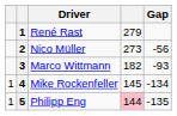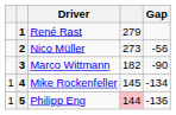 <table class="wikitable" style="font-size: 90%;">
 <tr>
 <th></th>
 <th></th>
 <th>Driver</th>
 <th></th>
 <th>Gap</th>
 </tr>
 <tr>
 <td align="left"></td>
 <th>1</th>
 <td> <a href='#'>René Rast</a></td>
 <td align="right">279</td>
 <td align="right"></td>
 </tr>
 <tr>
 <td align="left"></td>
 <th>2</th>
 <td> <a href='#'>Nico Müller</a></td>
 <td align="right">273</td>
 <td align="right">-56</td>
 </tr>
 <tr>
 <td align="left"></td>
 <th>3</th>
 <td> <a href='#'>Marco Wittmann</a></td>
 <td align="right">182</td>
-<td align="right">-93</td>
+<td align="right">-90</td>
 </tr>
 <tr>
 <td align="left"> 1</td>
 <th>4</th>
 <td> <a href='#'>Mike Rockenfeller</a></td>
 <td align="right">145</td>
 <td align="right">-134</td>
 </tr>
 <tr>
 <td align="left"> 1</td>
 <th>5</th>
 <td> <a href='#'>Philipp Eng</a></td>
 <td align="right" style="background: pink;">144</td>
-<td align="right">-135</td>
+<td align="right">-136</td>
 </tr>
 </table>
